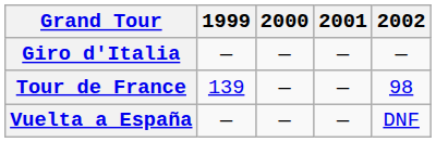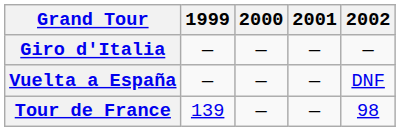 <table class="wikitable plainrowheaders">
 <tr>
 <th scope="col"><a href='#'>Grand Tour</a></th>
 <th scope="col">1999</th>
 <th scope="col">2000</th>
 <th scope="col">2001</th>
 <th scope="col">2002</th>
 </tr>
 <tr style="text-align:center;">
 <th scope="row"> <a href='#'>Giro d'Italia</a></th>
 <td>—</td>
 <td>—</td>
 <td>—</td>
 <td>—</td>
 </tr>
 <tr style="text-align:center;">
+<th scope="row"> <a href='#'>Vuelta a España</a></th>
+<td>—</td>
+<td>—</td>
+<td>—</td>
+<td><a href='#'>DNF</a></td>
+</tr>
+<tr style="text-align:center;">
 <th scope="row"> <a href='#'>Tour de France</a></th>
 <td><a href='#'>139</a></td>
 <td>—</td>
 <td>—</td>
 <td><a href='#'>98</a></td>
 </tr>
-<tr style="text-align:center;">
-<th scope="row"> <a href='#'>Vuelta a España</a></th>
-<td>—</td>
-<td>—</td>
-<td>—</td>
-<td><a href='#'>DNF</a></td>
-</tr>
 </table>
